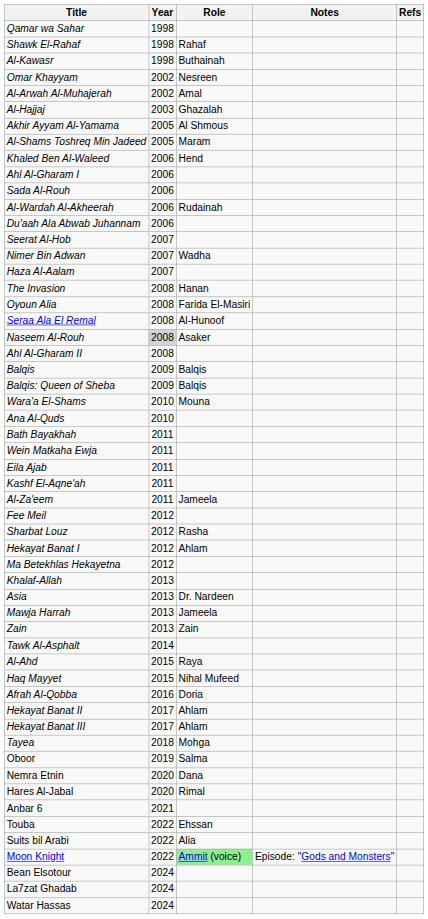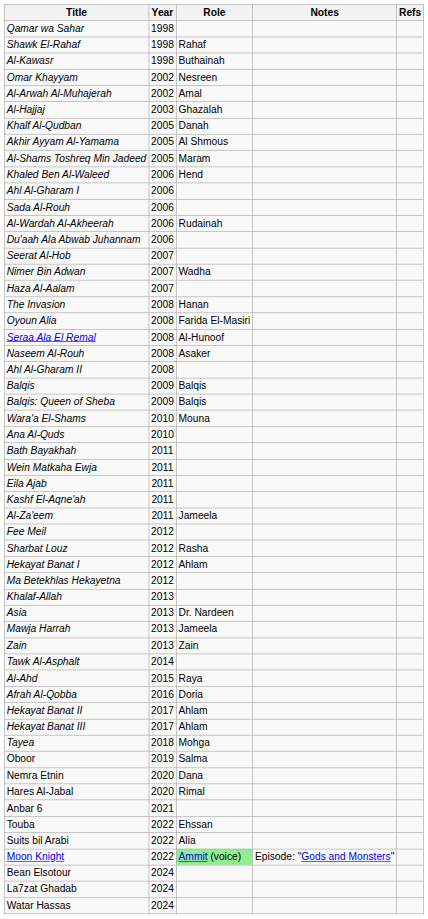 <table class="wikitable sortable">
 <tr>
 <th>Title</th>
 <th>Year</th>
 <th>Role</th>
 <th>Notes</th>
 <th>Refs</th>
 </tr>
 <tr>
 <td><em>Qamar wa Sahar</em></td>
 <td align=center>1998</td>
 <td></td>
 <td></td>
 <td align=center></td>
 </tr>
 <tr>
 <td><em>Shawk El-Rahaf</em></td>
 <td align=center>1998</td>
 <td>Rahaf</td>
 <td></td>
 <td align=center></td>
 </tr>
 <tr>
 <td><em>Al-Kawasr</em></td>
 <td align=center>1998</td>
 <td>Buthainah</td>
 <td></td>
 <td align=center></td>
 </tr>
 <tr>
 <td><em>Omar Khayyam</em></td>
 <td align=center>2002</td>
 <td>Nesreen</td>
 <td></td>
 <td align=center></td>
 </tr>
 <tr>
 <td><em>Al-Arwah Al-Muhajerah</em></td>
 <td align=center>2002</td>
 <td>Amal</td>
 <td></td>
 <td align=center></td>
 </tr>
 <tr>
 <td><em>Al-Hajjaj</em></td>
 <td align=center>2003</td>
 <td>Ghazalah</td>
+<td></td>
+<td align=center></td>
+</tr>
+<tr>
+<td><em>Khalf Al-Qudban</em></td>
+<td align=center>2005</td>
+<td>Danah</td>
 <td></td>
 <td align=center></td>
 </tr>
 <tr>
 <td><em>Akhir Ayyam Al-Yamama</em></td>
 <td align=center>2005</td>
 <td>Al Shmous</td>
 <td></td>
 <td align=center></td>
 </tr>
 <tr>
 <td><em>Al-Shams Toshreq Min Jadeed</em></td>
 <td align=center>2005</td>
 <td>Maram</td>
 <td></td>
 <td align=center></td>
 </tr>
 <tr>
 <td><em>Khaled Ben Al-Waleed</em></td>
 <td align=center>2006</td>
 <td>Hend</td>
 <td></td>
 <td align=center></td>
 </tr>
 <tr>
 <td><em>Ahl Al-Gharam I</em></td>
 <td align=center>2006</td>
 <td></td>
 <td></td>
 <td align=center></td>
 </tr>
 <tr>
 <td><em>Sada Al-Rouh</em></td>
 <td align=center>2006</td>
 <td></td>
 <td></td>
 <td align=center></td>
 </tr>
 <tr>
 <td><em>Al-Wardah Al-Akheerah</em></td>
 <td align=center>2006</td>
 <td>Rudainah</td>
 <td></td>
 <td align=center></td>
 </tr>
 <tr>
 <td><em>Du'aah Ala Abwab Juhannam</em></td>
 <td align=center>2006</td>
 <td></td>
 <td></td>
 <td align=center></td>
 </tr>
 <tr>
 <td><em>Seerat Al-Hob</em></td>
 <td align=center>2007</td>
 <td></td>
 <td></td>
 <td align=center></td>
 </tr>
 <tr>
 <td><em>Nimer Bin Adwan</em></td>
 <td align=center>2007</td>
 <td>Wadha</td>
 <td></td>
 <td align=center></td>
 </tr>
 <tr>
 <td><em>Haza Al-Aalam</em></td>
 <td align=center>2007</td>
 <td></td>
 <td></td>
 <td align=center></td>
 </tr>
 <tr>
 <td><em>The Invasion</em></td>
 <td align=center>2008</td>
 <td>Hanan</td>
 <td></td>
 <td></td>
 </tr>
 <tr>
 <td><em>Oyoun Alia</em></td>
 <td align=center>2008</td>
 <td>Farida El-Masiri</td>
 <td></td>
 <td align=center></td>
 </tr>
 <tr>
 <td><em><a href='#'>Seraa Ala El Remal</a></em></td>
 <td align=center>2008</td>
 <td>Al-Hunoof</td>
 <td></td>
 <td align=center></td>
 </tr>
 <tr>
 <td><em>Naseem Al-Rouh</em></td>
-<td align=center style="background: lightgrey;">2008</td>
+<td align=center>2008</td>
 <td>Asaker</td>
 <td></td>
 <td align=center></td>
 </tr>
 <tr>
 <td><em>Ahl Al-Gharam II</em></td>
 <td align=center>2008</td>
 <td></td>
 <td></td>
 <td align=center></td>
 </tr>
 <tr>
 <td><em>Balqis</em></td>
 <td align=center>2009</td>
 <td>Balqis</td>
 <td></td>
 <td align=center></td>
 </tr>
 <tr>
 <td><em>Balqis: Queen of Sheba</em></td>
 <td align=center>2009</td>
 <td>Balqis</td>
 <td></td>
 <td align=center></td>
 </tr>
 <tr>
 <td><em>Wara'a El-Shams</em></td>
 <td align=center>2010</td>
 <td>Mouna</td>
 <td></td>
 <td align=center></td>
 </tr>
 <tr>
 <td><em>Ana Al-Quds</em></td>
 <td align=center>2010</td>
 <td></td>
 <td></td>
 <td align=center></td>
 </tr>
 <tr>
 <td><em>Bath Bayakhah</em></td>
 <td align=center>2011</td>
 <td></td>
 <td></td>
 <td align=center></td>
 </tr>
 <tr>
 <td><em>Wein Matkaha Ewja</em></td>
 <td align=center>2011</td>
 <td></td>
 <td></td>
 <td align=center></td>
 </tr>
 <tr>
 <td><em>Eila Ajab</em></td>
 <td align=center>2011</td>
 <td></td>
 <td></td>
 <td align=center></td>
 </tr>
 <tr>
 <td><em>Kashf El-Aqne'ah</em></td>
 <td align=center>2011</td>
 <td></td>
 <td></td>
 <td align=center></td>
 </tr>
 <tr>
 <td><em>Al-Za'eem</em></td>
 <td align=center>2011</td>
 <td>Jameela</td>
 <td></td>
 <td align=center></td>
 </tr>
 <tr>
 <td><em>Fee Meil</em></td>
 <td align=center>2012</td>
 <td></td>
 <td></td>
 <td align=center></td>
 </tr>
 <tr>
 <td><em>Sharbat Louz</em></td>
 <td align=center>2012</td>
 <td>Rasha</td>
 <td></td>
 <td align=center></td>
 </tr>
 <tr>
 <td><em>Hekayat Banat I</em></td>
 <td align=center>2012</td>
 <td>Ahlam</td>
 <td></td>
 <td align=center></td>
 </tr>
 <tr>
 <td><em>Ma Betekhlas Hekayetna</em></td>
 <td align=center>2012</td>
 <td></td>
 <td></td>
 <td align=center></td>
 </tr>
 <tr>
 <td><em>Khalaf-Allah</em></td>
 <td align=center>2013</td>
 <td></td>
 <td></td>
 <td align=center></td>
 </tr>
 <tr>
 <td><em>Asia</em></td>
 <td align=center>2013</td>
 <td>Dr. Nardeen</td>
 <td></td>
 <td align=center></td>
 </tr>
 <tr>
 <td><em>Mawja Harrah</em></td>
 <td align=center>2013</td>
 <td>Jameela</td>
 <td></td>
 <td align=center></td>
 </tr>
 <tr>
 <td><em>Zain</em></td>
 <td align=center>2013</td>
 <td>Zain</td>
 <td></td>
 <td align=center></td>
 </tr>
 <tr>
 <td><em>Tawk Al-Asphalt</em></td>
 <td align=center>2014</td>
 <td></td>
 <td></td>
 <td align=center></td>
 </tr>
 <tr>
 <td><em>Al-Ahd</em></td>
 <td align=center>2015</td>
 <td>Raya</td>
 <td></td>
 <td align=center></td>
 </tr>
 <tr>
-<td><em>Haq Mayyet</em></td>
-<td align=center>2015</td>
-<td>Nihal Mufeed</td>
-<td></td>
-<td align=center></td>
-</tr>
-<tr>
 <td><em>Afrah Al-Qobba</em></td>
 <td align=center>2016</td>
 <td>Doria</td>
 <td></td>
 <td align=center></td>
 </tr>
 <tr>
 <td><em>Hekayat Banat II</em></td>
 <td align=center>2017</td>
 <td>Ahlam</td>
 <td></td>
 <td align=center></td>
 </tr>
 <tr>
 <td><em>Hekayat Banat III</em></td>
 <td align=center>2017</td>
 <td>Ahlam</td>
 <td></td>
 <td align=center></td>
 </tr>
 <tr>
 <td><em>Tayea<strong></td>
 <td align=center>2018</td>
 <td>Mohga</td>
 <td></td>
 <td></td>
 </tr>
 <tr>
 <td></em>Oboor<em></td>
 <td align=center>2019</td>
 <td>Salma</td>
 <td></td>
 <td></td>
 </tr>
 <tr>
 <td></em>Nemra Etnin<em></td>
 <td align=center>2020</td>
 <td>Dana</td>
 <td></td>
 <td></td>
 </tr>
 <tr>
 <td></em>Hares Al-Jabal<em></td>
 <td align=center>2020</td>
 <td>Rimal</td>
 <td></td>
 <td></td>
 </tr>
 <tr>
 <td></em>Anbar 6<em></td>
 <td align=center>2021</td>
 <td></td>
 <td></td>
 <td></td>
 </tr>
 <tr>
 <td></em>Touba<em></td>
 <td align=center>2022</td>
 <td>Ehssan</td>
 <td></td>
 <td></td>
 </tr>
 <tr>
 <td></em>Suits bil Arabi<em></td>
 <td align=center>2022</td>
 <td>Alia</td>
 <td></td>
 <td></td>
 </tr>
 <tr>
 <td></em><a href='#'>Moon Knight</a><em></td>
 <td align=center>2022</td>
 <td style="background: lightgreen;"><a href='#'>Ammit</a> (voice)</td>
 <td>Episode: "<a href='#'>Gods and Monsters</a>"</td>
 <td align=center></td>
 </tr>
 <tr>
 <td>Bean Elsotour</td>
 <td>2024</td>
 <td></td>
 <td></td>
 <td></td>
 </tr>
 <tr>
 <td>La7zat Ghadab</td>
 <td>2024</td>
 <td></td>
 <td></td>
 <td></td>
 </tr>
 <tr>
 <td>Watar Hassas</td>
 <td>2024</td>
 <td></td>
 <td></td>
 <td></td>
 </tr>
 </table>
